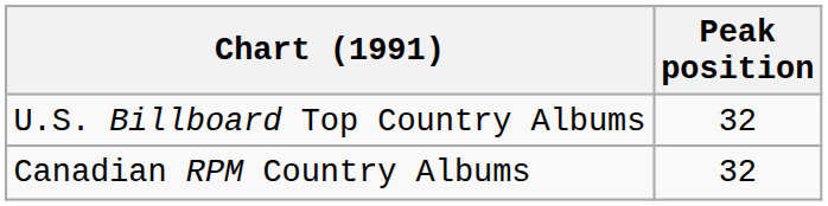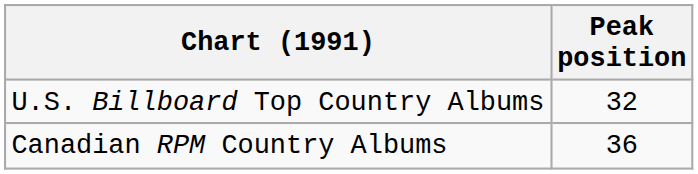 <table class="wikitable">
 <tr>
 <th>Chart (1991)</th>
 <th>Peak<br>position</th>
 </tr>
 <tr>
 <td>U.S. <em>Billboard</em> Top Country Albums</td>
 <td align="center">32</td>
 </tr>
 <tr>
 <td>Canadian <em>RPM</em> Country Albums</td>
-<td align="center">32</td>
+<td align="center">36</td>
 </tr>
 </table>
